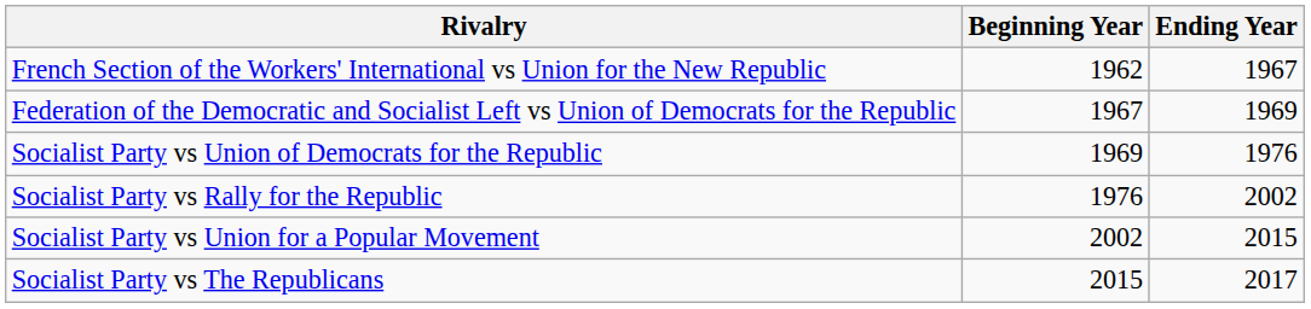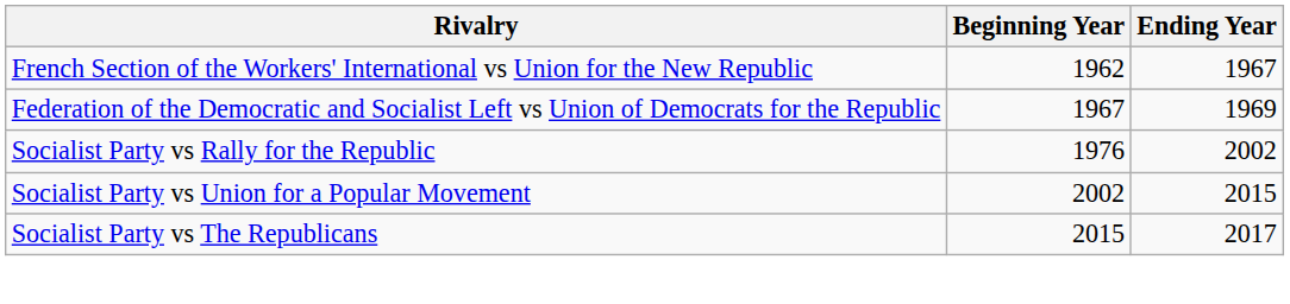 <table class="wikitable sortable">
 <tr>
 <th>Rivalry</th>
 <th>Beginning Year</th>
 <th>Ending Year</th>
 </tr>
 <tr>
 <td><a href='#'>French Section of the Workers' International</a> vs <a href='#'>Union for the New Republic</a></td>
 <td style="text-align:right;">1962</td>
 <td style="text-align:right;">1967</td>
 </tr>
 <tr>
 <td><a href='#'>Federation of the Democratic and Socialist Left</a> vs <a href='#'>Union of Democrats for the Republic</a></td>
 <td style="text-align:right;">1967</td>
 <td style="text-align:right;">1969</td>
 </tr>
 <tr>
-<td><a href='#'>Socialist Party</a> vs <a href='#'>Union of Democrats for the Republic</a></td>
-<td style="text-align:right;">1969</td>
-<td style="text-align:right;">1976</td>
-</tr>
-<tr>
 <td><a href='#'>Socialist Party</a> vs <a href='#'>Rally for the Republic</a></td>
 <td style="text-align:right;">1976</td>
 <td style="text-align:right;">2002</td>
 </tr>
 <tr>
 <td><a href='#'>Socialist Party</a> vs <a href='#'>Union for a Popular Movement</a></td>
 <td style="text-align:right;">2002</td>
 <td style="text-align:right;">2015</td>
 </tr>
 <tr>
 <td><a href='#'>Socialist Party</a> vs <a href='#'>The Republicans</a></td>
 <td style="text-align:right;">2015</td>
 <td style="text-align:right;">2017</td>
 </tr>
 </table>
